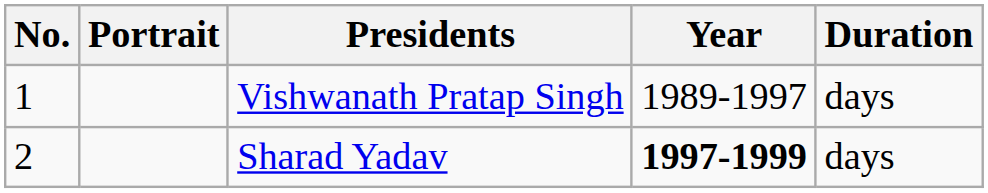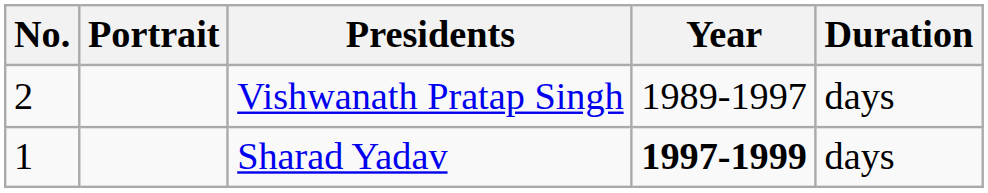 <table class="sortable wikitable">
 <tr>
 <th>No.</th>
 <th>Portrait</th>
 <th>Presidents</th>
 <th>Year</th>
 <th>Duration</th>
 </tr>
 <tr>
-<td>1</td>
+<td>2</td>
 <td></td>
 <td><a href='#'>Vishwanath Pratap Singh</a></td>
 <td>1989-1997</td>
 <td>days</td>
 </tr>
 <tr>
-<td>2</td>
+<td>1</td>
 <td></td>
 <td><a href='#'>Sharad Yadav</a></td>
 <td><strong>1997-1999</strong></td>
 <td>days</td>
 </tr>
 </table>
